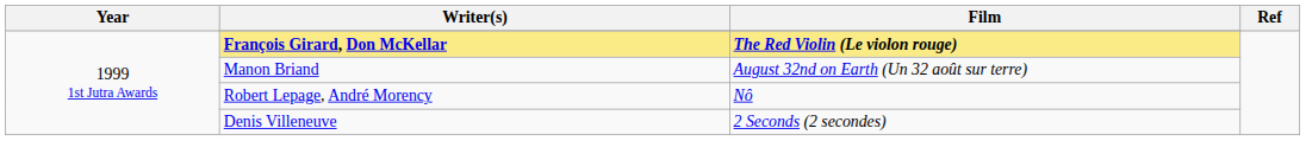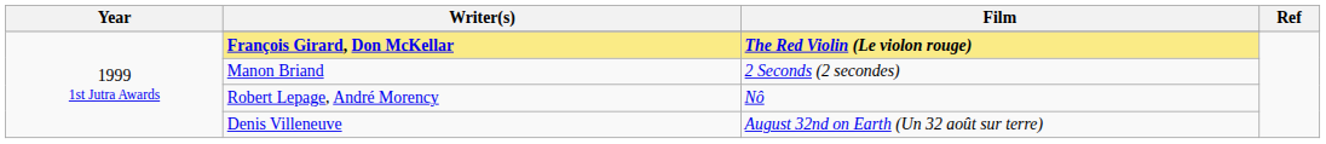 <table class="wikitable" style="width:100%;">
 <tr style="background:#bebebe;">
 <th style="width:8%;">Year</th>
 <th style="width:19%;">Writer(s)</th>
 <th style="width:19%;">Film</th>
 <th style="width:2%;">Ref</th>
 </tr>
 <tr>
 <td rowspan="5" align="center">1999 <br> <small><a href='#'>1st Jutra Awards</a></small></td>
 </tr>
 <tr style="background:#FAEB86">
 <td><strong><a href='#'>François Girard</a>, <a href='#'>Don McKellar</a></strong></td>
 <td><strong><em><a href='#'>The Red Violin</a> (Le violon rouge)</em></strong></td>
 </tr>
 <tr>
 <td><a href='#'>Manon Briand</a></td>
-<td><em><a href='#'>August 32nd on Earth</a> (Un 32 août sur terre)</em></td>
+<td><em><a href='#'>2 Seconds</a> (2 secondes)</em></td>
 </tr>
 <tr>
 <td><a href='#'>Robert Lepage</a>, <a href='#'>André Morency</a></td>
 <td><em><a href='#'>Nô</a></em></td>
 </tr>
 <tr>
 <td><a href='#'>Denis Villeneuve</a></td>
-<td><em><a href='#'>2 Seconds</a> (2 secondes)</em></td>
+<td><em><a href='#'>August 32nd on Earth</a> (Un 32 août sur terre)</em></td>
 </tr>
 </table>
